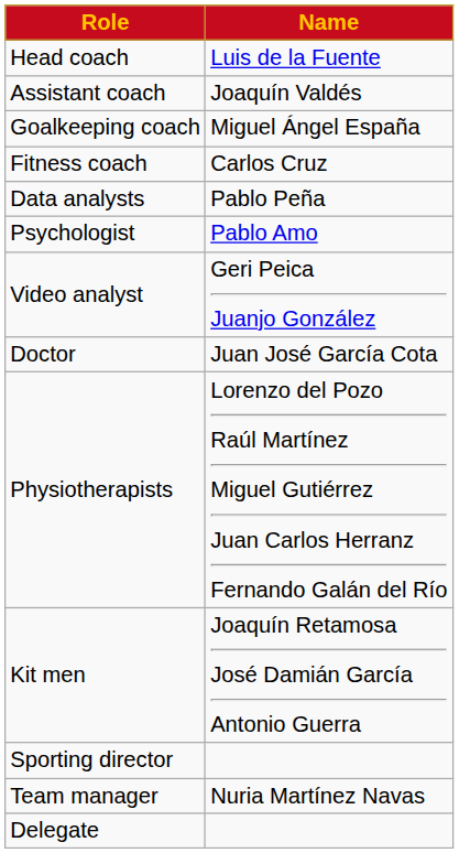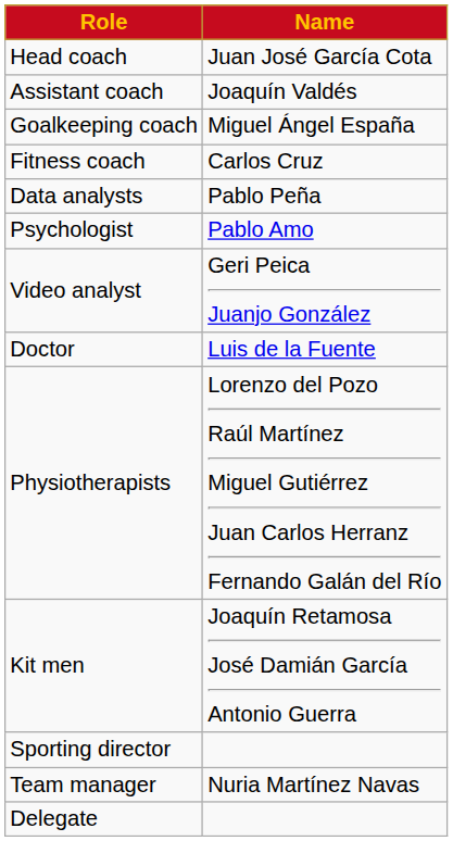 <table class="wikitable">
 <tr>
 <th style="background:#C60B1E;color:#FFC400;border:1px solid #baa130">Role</th>
 <th style="background:#C60B1E;color:#FFC400;border:1px solid #baa130">Name</th>
 </tr>
 <tr>
 <td>Head coach</td>
-<td> <a href='#'>Luis de la Fuente</a></td>
+<td> Juan José García Cota</td>
 </tr>
 <tr>
 <td>Assistant coach</td>
 <td> Joaquín Valdés</td>
 </tr>
 <tr>
 <td>Goalkeeping coach</td>
 <td> Miguel Ángel España</td>
 </tr>
 <tr>
 <td>Fitness coach</td>
 <td> Carlos Cruz</td>
 </tr>
 <tr>
 <td>Data analysts</td>
 <td> Pablo Peña</td>
 </tr>
 <tr>
 <td>Psychologist</td>
 <td> <a href='#'>Pablo Amo</a></td>
 </tr>
 <tr>
 <td>Video analyst</td>
 <td> Geri Peica<hr> <a href='#'>Juanjo González</a></td>
 </tr>
 <tr>
 <td>Doctor</td>
-<td> Juan José García Cota</td>
+<td> <a href='#'>Luis de la Fuente</a></td>
 </tr>
 <tr>
 <td>Physiotherapists</td>
 <td> Lorenzo del Pozo <hr>  Raúl Martínez <hr>  Miguel Gutiérrez <hr>  Juan Carlos Herranz <hr>  Fernando Galán del Río</td>
 </tr>
 <tr>
 <td>Kit men</td>
 <td> Joaquín Retamosa <hr>  José Damián García <hr>  Antonio Guerra</td>
 </tr>
 <tr>
 <td>Sporting director</td>
 <td></td>
 </tr>
 <tr>
 <td>Team manager</td>
 <td> Nuria Martínez Navas</td>
 </tr>
 <tr>
 <td>Delegate</td>
 <td></td>
 </tr>
 </table>
